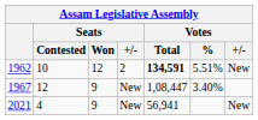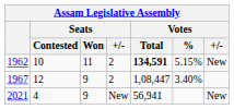 <table class="wikitable">
 <tr>
 <th colspan="7"><a href='#'>Assam Legislative Assembly</a></th>
 </tr>
 <tr>
 <th rowspan="2"></th>
 <th colspan="3">Seats</th>
 <th colspan="3">Votes</th>
 </tr>
 <tr>
 <th>Contested</th>
 <th>Won</th>
 <th>+/-</th>
 <th>Total</th>
 <th>%</th>
 <th>+/-</th>
 </tr>
 <tr>
 <td><a href='#'>1962</a></td>
 <td>10</td>
-<td>12</td>
+<td>11</td>
 <td>2</td>
 <td><strong>134,591</strong></td>
-<td>5.51%</td>
+<td>5.15%</td>
 <td>New</td>
 </tr>
 <tr>
 <td><a href='#'>1967</a></td>
 <td>12</td>
 <td>9</td>
-<td>New</td>
+<td>2</td>
 <td>1,08,447</td>
 <td>3.40%</td>
 <td></td>
 </tr>
 <tr>
 <td><a href='#'>2021</a></td>
 <td>4</td>
 <td>9</td>
 <td>New</td>
 <td>56,941</td>
 <td></td>
 <td>New</td>
 </tr>
 </table>
